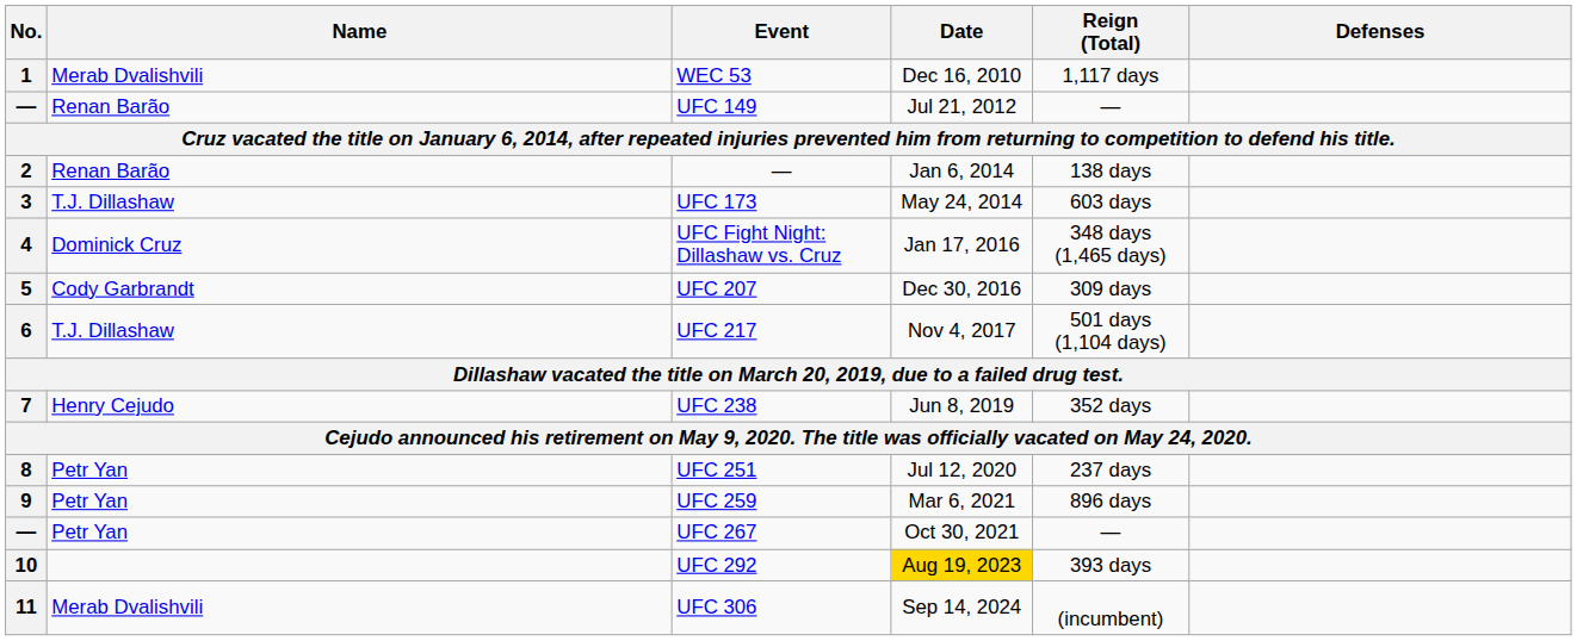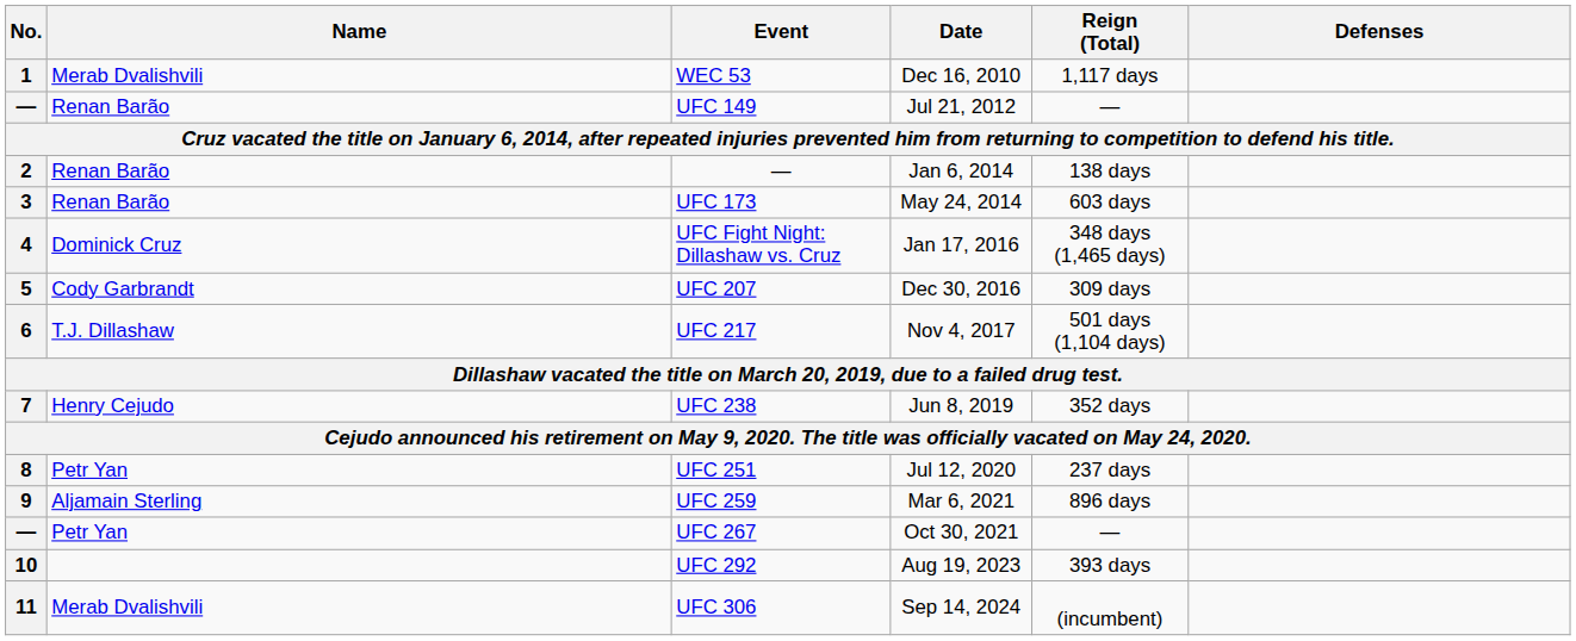 <table class="wikitable" style="width:99%;">
 <tr>
 <th style="width:2%;">No.</th>
 <th>Name</th>
 <th style="width:14%;">Event</th>
 <th style="width:9%;">Date</th>
 <th style="width:10%;">Reign<br>(Total)</th>
 <th>Defenses</th>
 </tr>
 <tr>
 <th>1</th>
 <td> <a href='#'>Merab Dvalishvili</a></td>
 <td><a href='#'>WEC 53</a><br></td>
 <td align=center>Dec 16, 2010</td>
 <td align=center>1,117 days</td>
 <td><br></td>
 </tr>
 <tr>
 <th>—</th>
 <td> <a href='#'>Renan Barão</a><br></td>
 <td><a href='#'>UFC 149</a><br></td>
 <td align=center>Jul 21, 2012</td>
 <td align=center>—</td>
 <td><br></td>
 </tr>
 <tr>
 <th colspan=6 align=center><em>Cruz vacated the title on January 6, 2014, after repeated injuries prevented him from returning to competition to defend his title.</em></th>
 </tr>
 <tr>
 <th>2</th>
 <td> <a href='#'>Renan Barão</a><br></td>
 <td align=center>—</td>
 <td align=center>Jan 6, 2014</td>
 <td align=center>138 days</td>
 <td><br></td>
 </tr>
 <tr>
 <th>3</th>
-<td> <a href='#'>T.J. Dillashaw</a></td>
+<td> <a href='#'>Renan Barão</a><br></td>
 <td><a href='#'>UFC 173</a><br></td>
 <td align=center>May 24, 2014</td>
 <td align=center>603 days</td>
 <td><br></td>
 </tr>
 <tr>
 <th>4</th>
 <td> <a href='#'>Dominick Cruz</a> </td>
 <td><a href='#'>UFC Fight Night: Dillashaw vs. Cruz</a><br></td>
 <td align=center>Jan 17, 2016</td>
 <td align=center>348 days<br>(1,465 days)</td>
 <td><br></td>
 </tr>
 <tr>
 <th>5</th>
 <td> <a href='#'>Cody Garbrandt</a></td>
 <td><a href='#'>UFC 207</a><br></td>
 <td align=center>Dec 30, 2016</td>
 <td align=center>309 days</td>
 <td></td>
 </tr>
 <tr>
 <th>6</th>
 <td> <a href='#'>T.J. Dillashaw</a> </td>
 <td><a href='#'>UFC 217</a><br></td>
 <td align=center>Nov 4, 2017</td>
 <td align=center>501 days<br>(1,104 days)</td>
 <td><br></td>
 </tr>
 <tr>
 <th colspan=6 align=center><em>Dillashaw vacated the title on March 20, 2019, due to a failed drug test.</em></th>
 </tr>
 <tr>
 <th>7</th>
 <td> <a href='#'>Henry Cejudo</a><br></td>
 <td><a href='#'>UFC 238</a><br></td>
 <td align=center>Jun 8, 2019</td>
 <td align=center>352 days</td>
 <td><br></td>
 </tr>
 <tr>
 <th colspan=6 align=center><em>Cejudo announced his retirement on May 9, 2020. The title was officially vacated on May 24, 2020.</em></th>
 </tr>
 <tr>
 <th>8</th>
 <td> <a href='#'>Petr Yan</a><br></td>
 <td><a href='#'>UFC 251</a><br></td>
 <td align=center>Jul 12, 2020</td>
 <td align=center>237 days</td>
 <td></td>
 </tr>
 <tr>
 <th>9</th>
-<td> <a href='#'>Petr Yan</a><br></td>
+<td> <a href='#'>Aljamain Sterling</a></td>
 <td><a href='#'>UFC 259</a><br></td>
 <td align=center>Mar 6, 2021</td>
 <td align=center>896 days</td>
 <td><br></td>
 </tr>
 <tr>
 <th>—</th>
 <td> <a href='#'>Petr Yan</a><br></td>
 <td><a href='#'>UFC 267</a><br></td>
 <td align=center>Oct 30, 2021</td>
 <td align=center>—</td>
 <td></td>
 </tr>
 <tr>
 <th>10</th>
 <td></td>
 <td><a href='#'>UFC 292</a><br></td>
-<td align=center style="background: gold;">Aug 19, 2023</td>
+<td align=center>Aug 19, 2023</td>
 <td align=center>393 days</td>
 <td><br></td>
 </tr>
 <tr>
 <th>11</th>
 <td> <a href='#'>Merab Dvalishvili</a></td>
 <td><a href='#'>UFC 306</a><br></td>
 <td align=center>Sep 14, 2024</td>
 <td align=center><br>(incumbent)</td>
 <td><br></td>
 </tr>
 </table>
